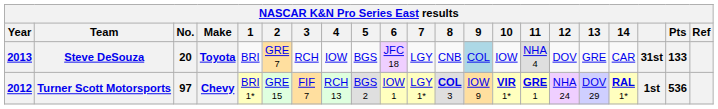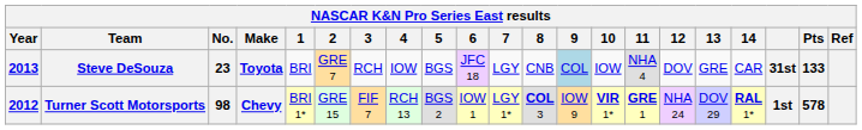 <table class="wikitable" style="text-align:center; font-size:75%">
 <tr>
 <th colspan=45><a href='#'>NASCAR K&N Pro Series East</a> results</th>
 </tr>
 <tr>
 <th>Year</th>
 <th>Team</th>
 <th>No.</th>
 <th>Make</th>
 <th>1</th>
 <th>2</th>
 <th>3</th>
 <th>4</th>
 <th>5</th>
 <th>6</th>
 <th>7</th>
 <th>8</th>
 <th>9</th>
 <th>10</th>
 <th>11</th>
 <th>12</th>
 <th>13</th>
 <th>14</th>
 <th></th>
 <th>Pts</th>
 <th>Ref</th>
 </tr>
 <tr>
 <th><a href='#'>2013</a></th>
 <th><a href='#'>Steve DeSouza</a></th>
-<th>20</th>
+<th>23</th>
 <th><a href='#'>Toyota</a></th>
 <td><a href='#'>BRI</a></td>
 <td style="background:#FFDF9F;"><a href='#'>GRE</a><br><small>7</small></td>
 <td><a href='#'>RCH</a></td>
 <td><a href='#'>IOW</a></td>
 <td><a href='#'>BGS</a></td>
 <td style="background:#EFCFFF;"><a href='#'>JFC</a><br><small>18</small></td>
 <td><a href='#'>LGY</a></td>
 <td><a href='#'>CNB</a></td>
 <td style="background: lightblue;"><a href='#'>COL</a></td>
 <td><a href='#'>IOW</a></td>
 <td style="background:#DFDFDF;"><a href='#'>NHA</a><br><small>4</small></td>
 <td><a href='#'>DOV</a></td>
 <td><a href='#'>GRE</a></td>
 <td><a href='#'>CAR</a></td>
 <th>31st</th>
 <th>133</th>
 <th></th>
 </tr>
 <tr>
 <th><a href='#'>2012</a></th>
 <th><a href='#'>Turner Scott Motorsports</a></th>
-<th>97</th>
+<th>98</th>
 <th><a href='#'>Chevy</a></th>
 <td style="background:#FFFFBF;"><a href='#'>BRI</a><br><small>1*</small></td>
 <td style="background:#DFFFDF;"><a href='#'>GRE</a><br><small>15</small></td>
 <td style="background:#FFDF9F;"><a href='#'>FIF</a><br><small>7</small></td>
 <td style="background:#DFFFDF;"><a href='#'>RCH</a><br><small>13</small></td>
 <td style="background:#DFDFDF;"><a href='#'>BGS</a><br><small>2</small></td>
 <td style="background:#FFFFBF;"><a href='#'>IOW</a><br><small>1</small></td>
 <td style="background:#FFFFBF;"><a href='#'>LGY</a><br><small>1*</small></td>
 <td style="background:#DFDFDF;"><strong><a href='#'>COL</a></strong><br><small>3</small></td>
 <td style="background:#FFDF9F;"><a href='#'>IOW</a><br><small>9</small></td>
 <td style="background:#FFFFBF;"><strong><a href='#'>VIR</a></strong><br><small>1*</small></td>
 <td style="background:#FFFFBF;"><strong><a href='#'>GRE</a></strong><br><small>1</small></td>
 <td style="background:#EFCFFF;"><a href='#'>NHA</a><br><small>24</small></td>
 <td style="background:#CFCFFF;"><a href='#'>DOV</a><br><small>29</small></td>
 <td style="background:#FFFFBF;"><strong><a href='#'>RAL</a></strong><br><small>1*</small></td>
 <th>1st</th>
-<th>536</th>
+<th>578</th>
 <th></th>
 </tr>
 </table>
